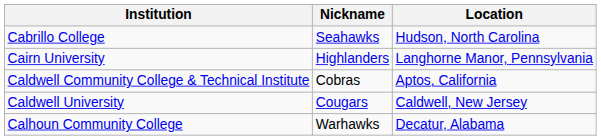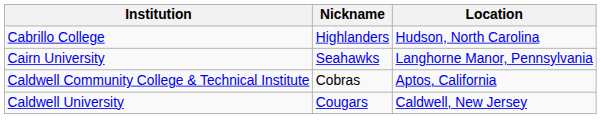 <table class="wikitable">
 <tr>
 <th>Institution</th>
 <th>Nickname</th>
 <th>Location</th>
 </tr>
 <tr>
 <td><a href='#'>Cabrillo College</a></td>
-<td><a href='#'>Seahawks</a></td>
+<td><a href='#'>Highlanders</a></td>
 <td><a href='#'>Hudson, North Carolina</a></td>
 </tr>
 <tr>
 <td><a href='#'>Cairn University</a></td>
-<td><a href='#'>Highlanders</a></td>
+<td><a href='#'>Seahawks</a></td>
 <td><a href='#'>Langhorne Manor, Pennsylvania</a></td>
 </tr>
 <tr>
 <td><a href='#'>Caldwell Community College & Technical Institute</a></td>
 <td>Cobras</td>
 <td><a href='#'>Aptos, California</a></td>
 </tr>
 <tr>
 <td><a href='#'>Caldwell University</a></td>
 <td><a href='#'>Cougars</a></td>
 <td><a href='#'>Caldwell, New Jersey</a></td>
 </tr>
-<tr>
-<td><a href='#'>Calhoun Community College</a></td>
-<td>Warhawks</td>
-<td><a href='#'>Decatur, Alabama</a></td>
-</tr>
 </table>
